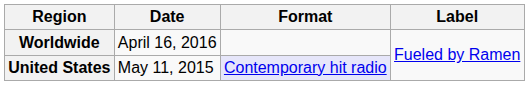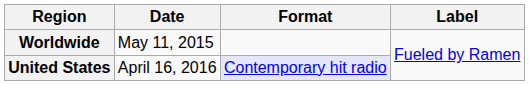 <table class="wikitable plainrowheaders">
 <tr>
 <th>Region</th>
 <th>Date</th>
 <th>Format</th>
 <th>Label</th>
 </tr>
 <tr>
 <th scope="row">Worldwide</th>
-<td>April 16, 2016</td>
+<td>May 11, 2015</td>
 <td></td>
 <td rowspan="2"><a href='#'>Fueled by Ramen</a></td>
 </tr>
 <tr>
 <th scope="row">United States</th>
-<td>May 11, 2015</td>
+<td>April 16, 2016</td>
 <td style="background: lavender;"><a href='#'>Contemporary hit radio</a></td>
 </tr>
 </table>
